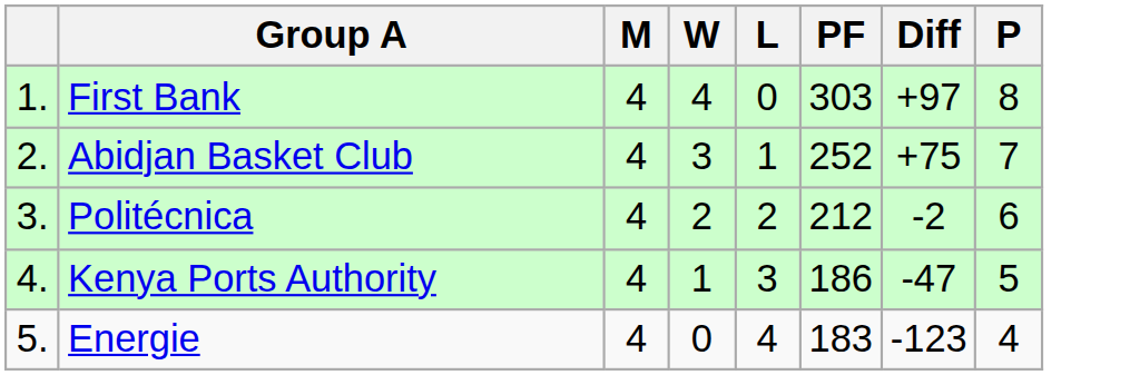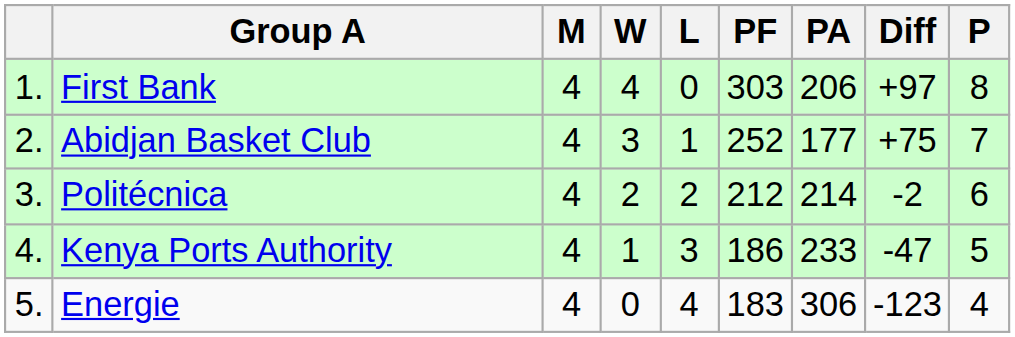 <table class="wikitable" style="text-align:center">
 <tr>
 <th width=15></th>
 <th width=220>Group A</th>
 <th width=20>M</th>
 <th width=20>W</th>
 <th width=20>L</th>
 <th width=20>PF</th>
+<th width=20>PA</th>
 <th width=30>Diff</th>
 <th width=20>P</th>
 </tr>
 <tr style="background: #ccffcc;">
 <td>1.</td>
 <td align=left> <a href='#'>First Bank</a></td>
 <td>4</td>
 <td>4</td>
 <td>0</td>
 <td>303</td>
+<td>206</td>
 <td>+97</td>
 <td>8</td>
 </tr>
 <tr style="background: #ccffcc;">
 <td>2.</td>
 <td align=left> <a href='#'>Abidjan Basket Club</a></td>
 <td>4</td>
 <td>3</td>
 <td>1</td>
 <td>252</td>
+<td>177</td>
 <td>+75</td>
 <td>7</td>
 </tr>
 <tr style="background: #ccffcc;">
 <td>3.</td>
 <td align=left> <a href='#'>Politécnica</a></td>
 <td>4</td>
 <td>2</td>
 <td>2</td>
 <td>212</td>
+<td>214</td>
 <td>-2</td>
 <td>6</td>
 </tr>
 <tr style="background: #ccffcc;">
 <td>4.</td>
 <td align=left> <a href='#'>Kenya Ports Authority</a></td>
 <td>4</td>
 <td>1</td>
 <td>3</td>
 <td>186</td>
+<td>233</td>
 <td>-47</td>
 <td>5</td>
 </tr>
 <tr>
 <td>5.</td>
 <td align=left> <a href='#'>Energie</a></td>
 <td>4</td>
 <td>0</td>
 <td>4</td>
 <td>183</td>
+<td>306</td>
 <td>-123</td>
 <td>4</td>
 </tr>
 </table>
